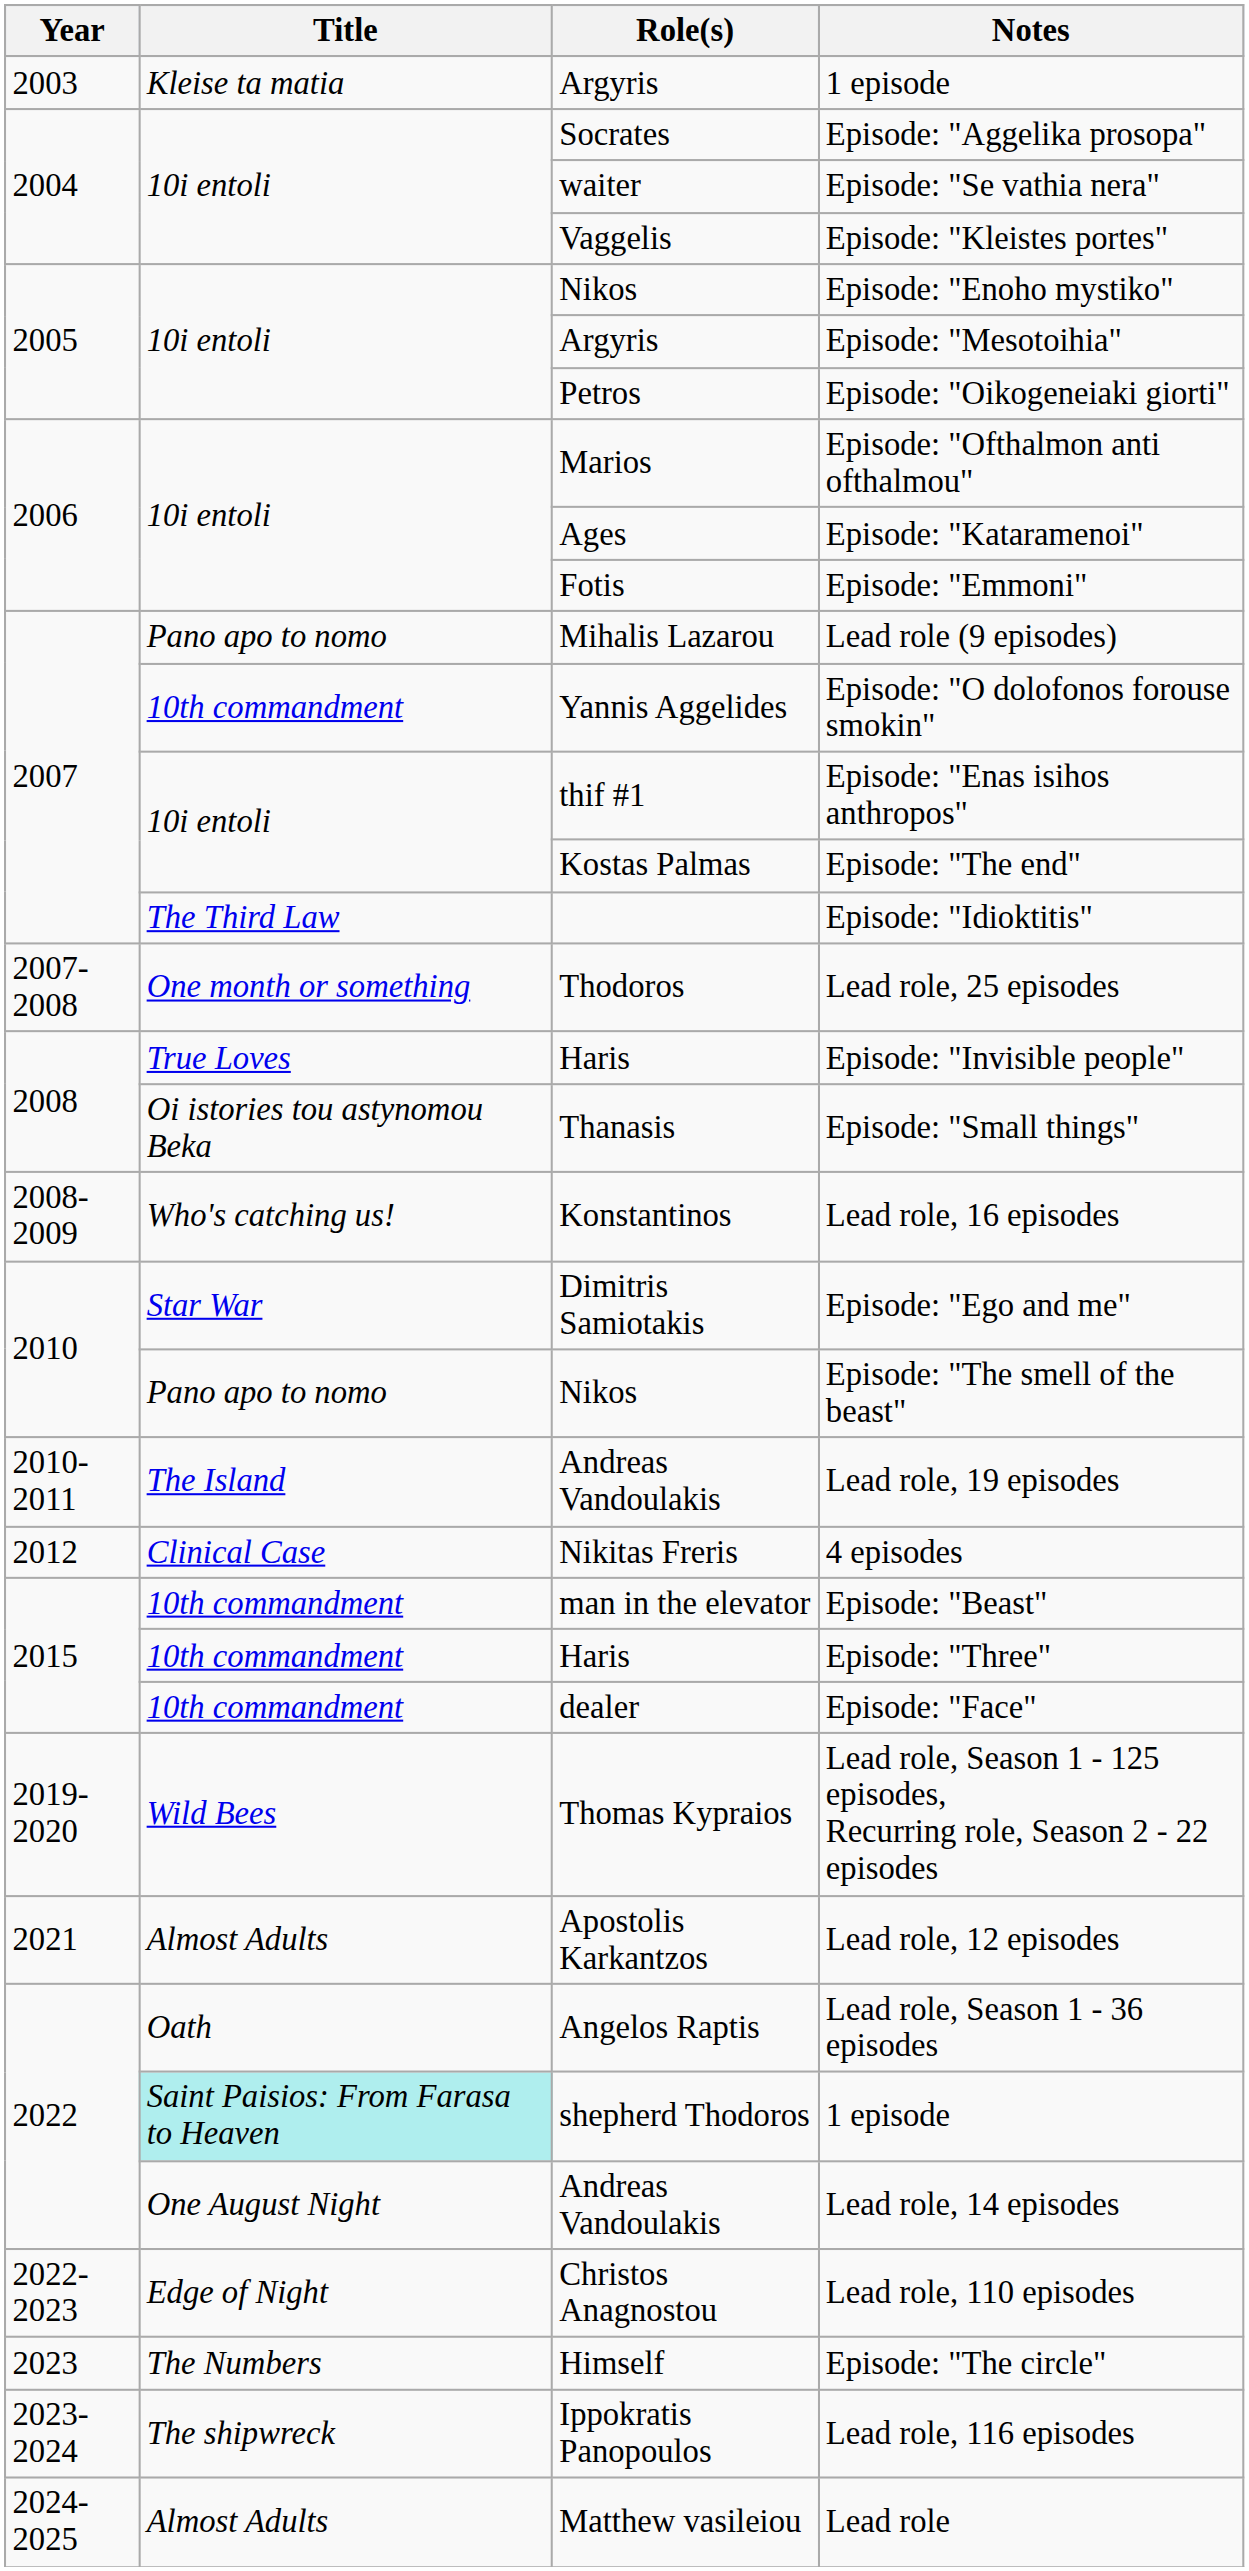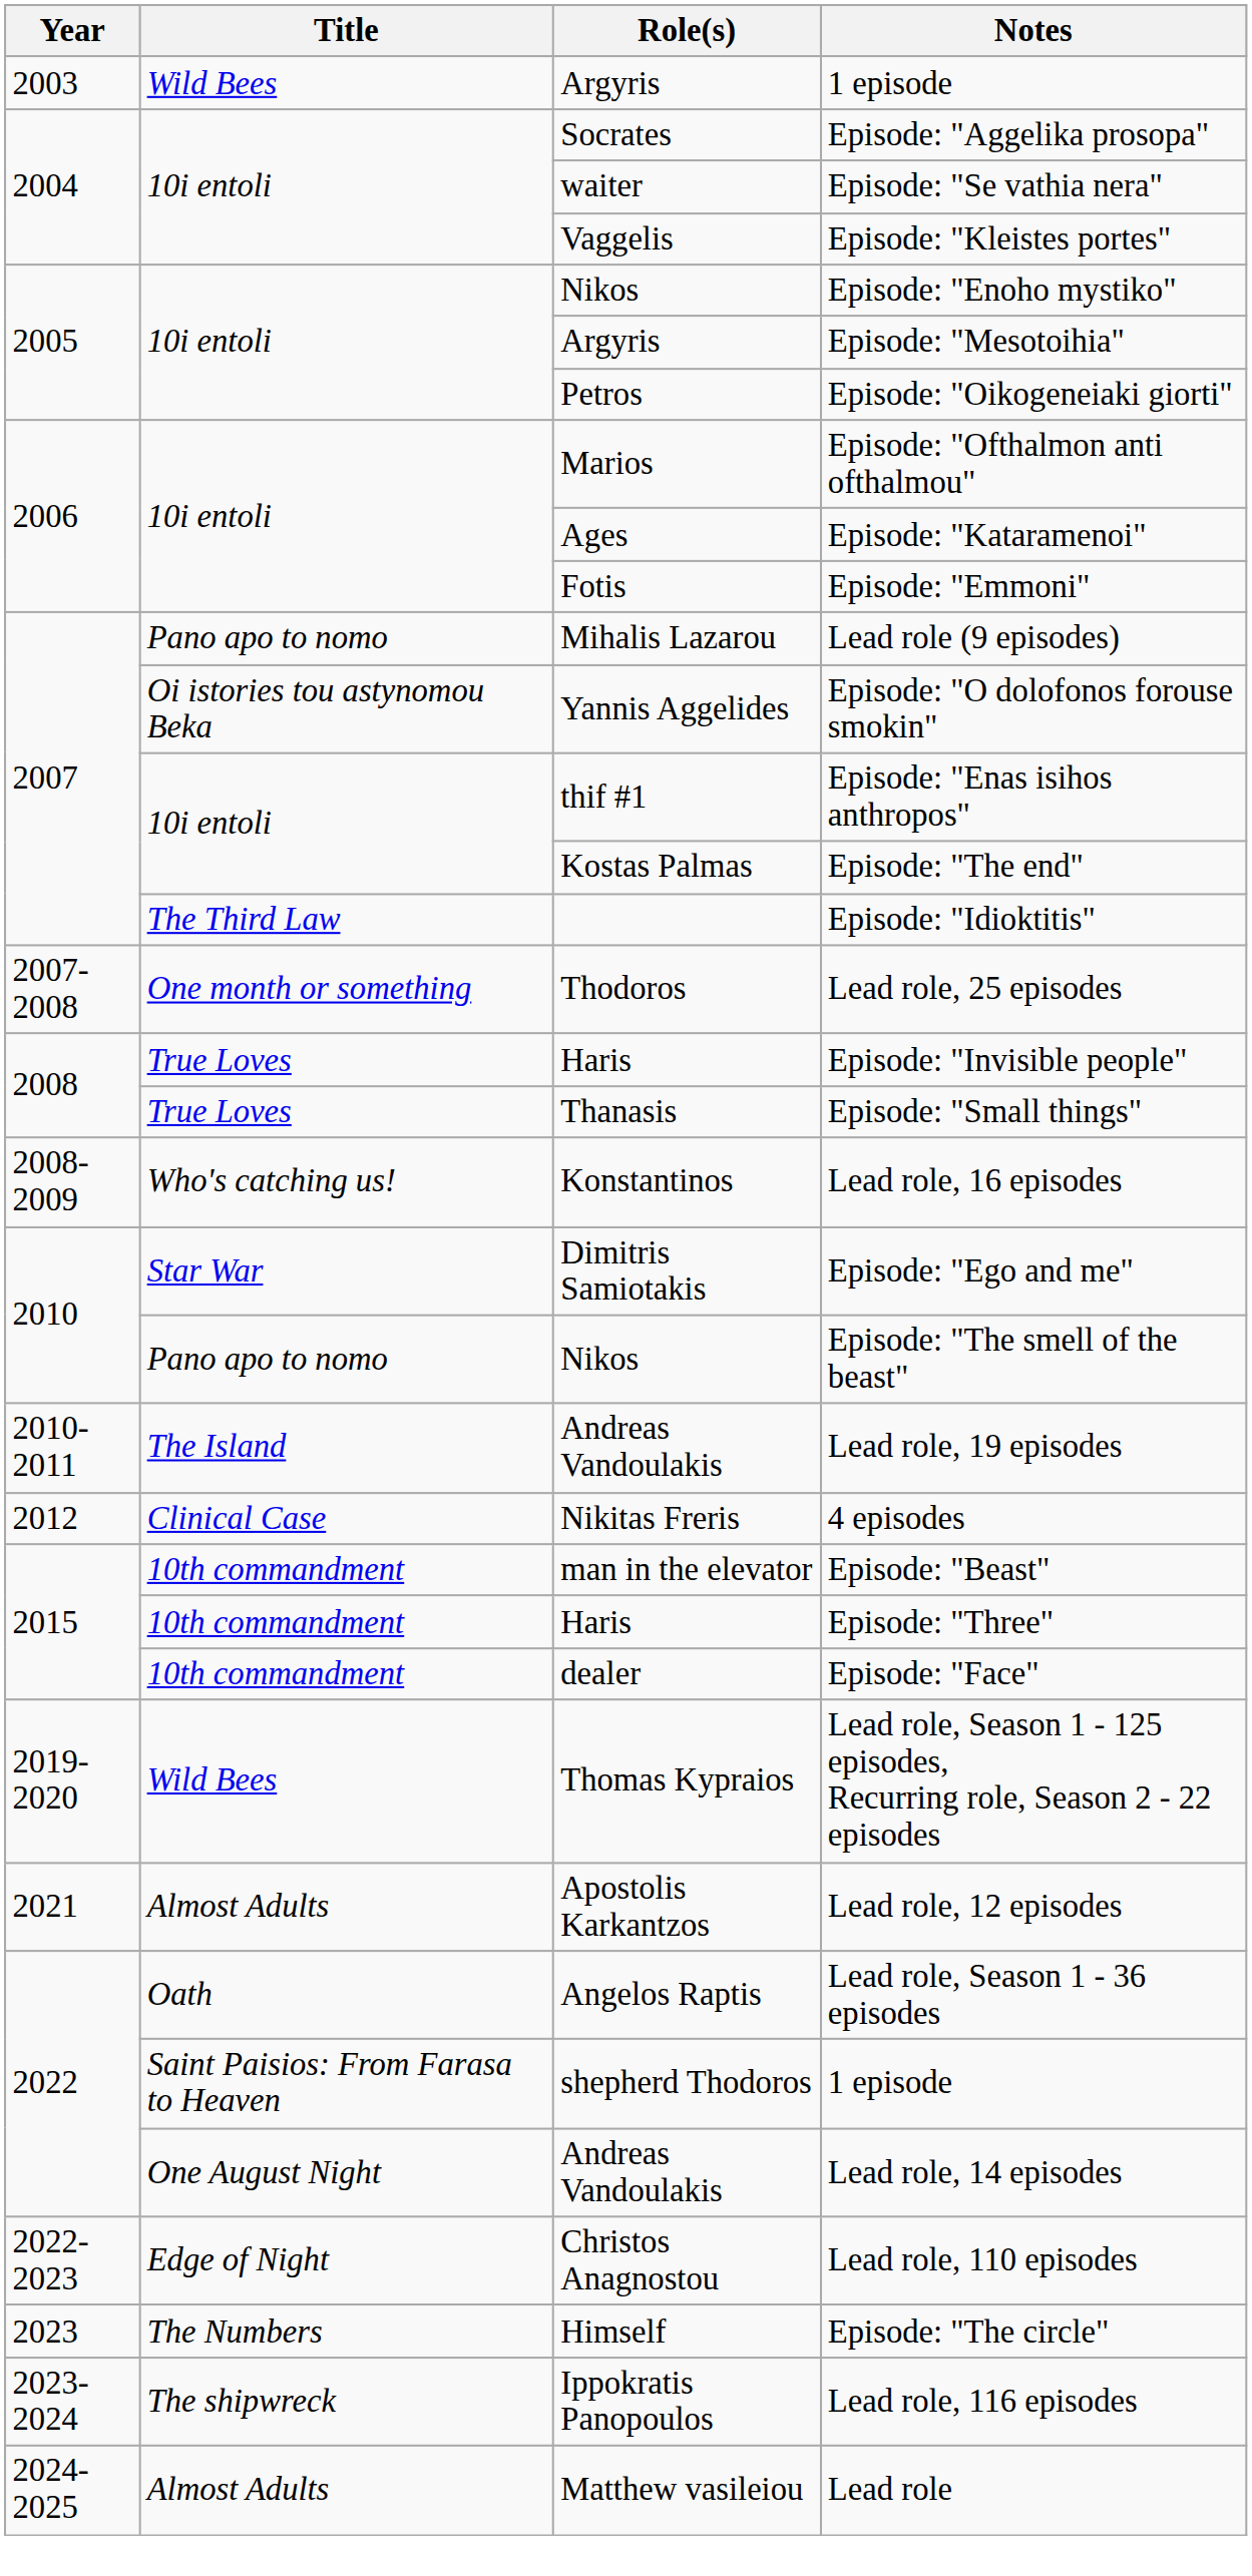 <table class="wikitable">
 <tr style="background:#b0c4de; text-align:center;">
 <th>Year</th>
 <th>Title</th>
 <th>Role(s)</th>
 <th>Notes</th>
 </tr>
 <tr>
 <td>2003</td>
-<td><em>Kleise ta matia</em></td>
+<td><em><a href='#'>Wild Bees</a></em></td>
 <td>Argyris</td>
 <td>1 episode</td>
 </tr>
 <tr>
 <td rowspan="3">2004</td>
 <td rowspan="3"><em>10i entoli</em></td>
 <td>Socrates</td>
 <td>Episode: "Aggelika prosopa"</td>
 </tr>
 <tr>
 <td>waiter</td>
 <td>Episode: "Se vathia nera"</td>
 </tr>
 <tr>
 <td>Vaggelis</td>
 <td>Episode: "Kleistes portes"</td>
 </tr>
 <tr>
 <td rowspan="3">2005</td>
 <td rowspan="3"><em>10i entoli</em></td>
 <td>Nikos</td>
 <td>Episode: "Enoho mystiko"</td>
 </tr>
 <tr>
 <td>Argyris</td>
 <td>Episode: "Mesotoihia"</td>
 </tr>
 <tr>
 <td>Petros</td>
 <td>Episode: "Oikogeneiaki giorti"</td>
 </tr>
 <tr>
 <td rowspan="3">2006</td>
 <td rowspan="3"><em>10i entoli</em></td>
 <td>Marios</td>
 <td>Episode: "Ofthalmon anti ofthalmou"</td>
 </tr>
 <tr>
 <td>Ages</td>
 <td>Episode: "Kataramenoi"</td>
 </tr>
 <tr>
 <td>Fotis</td>
 <td>Episode: "Emmoni"</td>
 </tr>
 <tr>
 <td rowspan="5">2007</td>
 <td><em>Pano apo to nomo</em></td>
 <td>Mihalis Lazarou</td>
 <td>Lead role (9 episodes)</td>
 </tr>
 <tr>
-<td><em><a href='#'>10th commandment</a></em></td>
+<td><em>Oi istories tou astynomou Beka</em></td>
 <td>Yannis Aggelides</td>
 <td>Episode: "O dolofonos forouse smokin"</td>
 </tr>
 <tr>
 <td rowspan="2"><em>10i entoli</em></td>
 <td>thif #1</td>
 <td>Episode: "Enas isihos anthropos"</td>
 </tr>
 <tr>
 <td>Kostas Palmas</td>
 <td>Episode: "The end"</td>
 </tr>
 <tr>
 <td><em><a href='#'>The Third Law</a></em></td>
 <td></td>
 <td>Episode: "Idioktitis"</td>
 </tr>
 <tr>
 <td>2007-2008</td>
 <td><em><a href='#'>One month or something</a></em></td>
 <td>Thodoros</td>
 <td>Lead role, 25 episodes</td>
 </tr>
 <tr>
 <td rowspan="2">2008</td>
 <td><em><a href='#'>True Loves</a></em></td>
 <td>Haris</td>
 <td>Episode: "Invisible people"</td>
 </tr>
 <tr>
-<td><em>Oi istories tou astynomou Beka</em></td>
+<td><em><a href='#'>True Loves</a></em></td>
 <td>Thanasis</td>
 <td>Episode: "Small things"</td>
 </tr>
 <tr>
 <td>2008-2009</td>
 <td><em>Who's catching us!</em></td>
 <td>Konstantinos</td>
 <td>Lead role, 16 episodes</td>
 </tr>
 <tr>
 <td rowspan="2">2010</td>
 <td><em><a href='#'>Star War</a></em></td>
 <td>Dimitris Samiotakis</td>
 <td>Episode: "Ego and me"</td>
 </tr>
 <tr>
 <td><em>Pano apo to nomo</em></td>
 <td>Nikos</td>
 <td>Episode: "The smell of the beast"</td>
 </tr>
 <tr>
 <td>2010-2011</td>
 <td><em><a href='#'>The Island</a></em></td>
 <td>Andreas Vandoulakis</td>
 <td>Lead role, 19 episodes</td>
 </tr>
 <tr>
 <td>2012</td>
 <td><em><a href='#'>Clinical Case</a></em></td>
 <td>Nikitas Freris</td>
 <td>4 episodes</td>
 </tr>
 <tr>
 <td rowspan="3">2015</td>
 <td><em><a href='#'>10th commandment</a></em></td>
 <td>man in the elevator</td>
 <td>Episode: "Beast"</td>
 </tr>
 <tr>
 <td><em><a href='#'>10th commandment</a></em></td>
 <td>Haris</td>
 <td>Episode: "Three"</td>
 </tr>
 <tr>
 <td><em><a href='#'>10th commandment</a></em></td>
 <td>dealer</td>
 <td>Episode: "Face"</td>
 </tr>
 <tr>
 <td>2019-2020</td>
 <td><em><a href='#'>Wild Bees</a></em></td>
 <td>Thomas Kypraios</td>
 <td>Lead role, Season 1 - 125 episodes,<br>Recurring role, Season 2 - 22 episodes</td>
 </tr>
 <tr>
 <td>2021</td>
 <td><em>Almost Adults</em></td>
 <td>Apostolis Karkantzos</td>
 <td>Lead role, 12 episodes</td>
 </tr>
 <tr>
 <td rowspan="3">2022</td>
 <td><em>Oath</em></td>
 <td>Angelos Raptis</td>
 <td>Lead role, Season 1 - 36 episodes</td>
 </tr>
 <tr>
-<td style="background: paleturquoise;"><em>Saint Paisios: From Farasa to Heaven</em></td>
+<td><em>Saint Paisios: From Farasa to Heaven</em></td>
 <td>shepherd Thodoros</td>
 <td>1 episode</td>
 </tr>
 <tr>
 <td><em>One August Night</em></td>
 <td>Andreas Vandoulakis</td>
 <td>Lead role, 14 episodes</td>
 </tr>
 <tr>
 <td>2022-2023</td>
 <td><em>Edge of Night</em></td>
 <td>Christos Anagnostou</td>
 <td>Lead role, 110 episodes</td>
 </tr>
 <tr>
 <td>2023</td>
 <td><em>The Numbers</em></td>
 <td>Himself</td>
 <td>Episode: "The circle"</td>
 </tr>
 <tr>
 <td>2023-2024</td>
 <td><em>The shipwreck</em></td>
 <td>Ippokratis Panopoulos</td>
 <td>Lead role, 116 episodes</td>
 </tr>
 <tr>
 <td>2024-2025</td>
 <td><em>Almost Adults</em></td>
 <td>Matthew vasileiou</td>
 <td>Lead role</td>
 </tr>
 </table>
